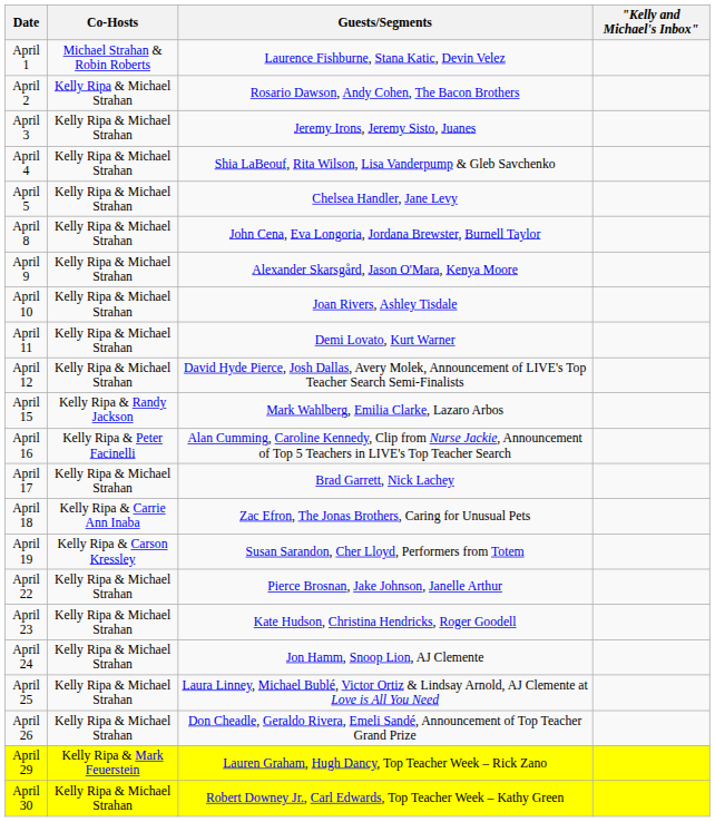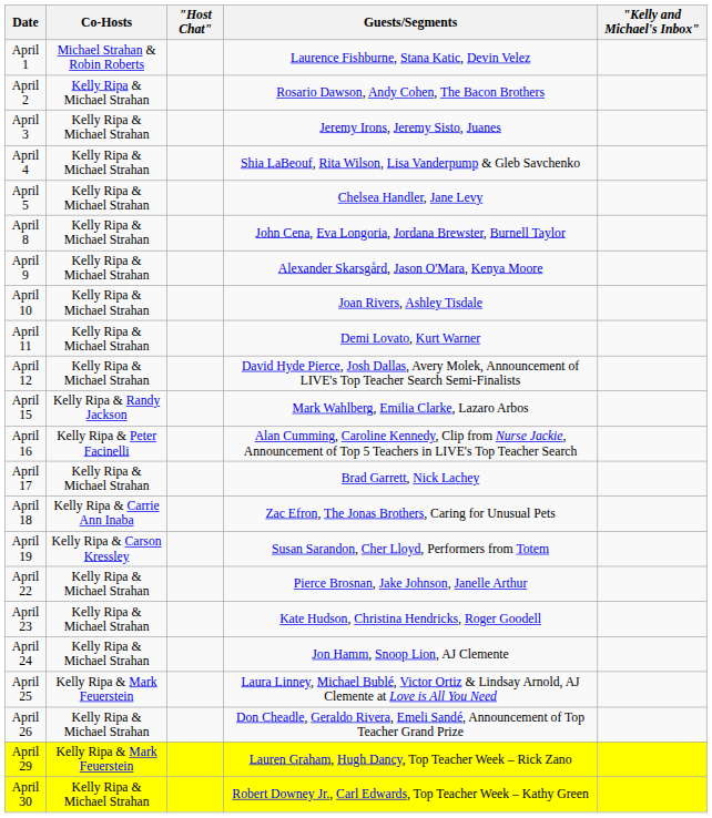 <table class="wikitable sortable" style="text-align:center;">
 <tr>
 <th>Date</th>
 <th>Co-Hosts</th>
+<th><em>"Host Chat"</em></th>
 <th>Guests/Segments</th>
 <th><em>"Kelly and Michael's Inbox"</em></th>
 </tr>
 <tr>
 <td>April 1</td>
 <td><a href='#'>Michael Strahan</a> & <a href='#'>Robin Roberts</a></td>
+<td></td>
 <td><a href='#'>Laurence Fishburne</a>, <a href='#'>Stana Katic</a>, <a href='#'>Devin Velez</a></td>
 <td></td>
 </tr>
 <tr>
 <td>April 2</td>
 <td><a href='#'>Kelly Ripa</a> & Michael Strahan</td>
+<td></td>
 <td><a href='#'>Rosario Dawson</a>, <a href='#'>Andy Cohen</a>, <a href='#'>The Bacon Brothers</a></td>
 <td></td>
 </tr>
 <tr>
 <td>April 3</td>
 <td>Kelly Ripa & Michael Strahan</td>
+<td></td>
 <td><a href='#'>Jeremy Irons</a>, <a href='#'>Jeremy Sisto</a>, <a href='#'>Juanes</a></td>
 <td></td>
 </tr>
 <tr>
 <td>April 4</td>
 <td>Kelly Ripa & Michael Strahan</td>
+<td></td>
 <td><a href='#'>Shia LaBeouf</a>, <a href='#'>Rita Wilson</a>, <a href='#'>Lisa Vanderpump</a> & Gleb Savchenko</td>
 <td></td>
 </tr>
 <tr>
 <td>April 5</td>
 <td>Kelly Ripa & Michael Strahan</td>
+<td></td>
 <td><a href='#'>Chelsea Handler</a>, <a href='#'>Jane Levy</a></td>
 <td></td>
 </tr>
 <tr>
 <td>April 8</td>
 <td>Kelly Ripa & Michael Strahan</td>
+<td></td>
 <td><a href='#'>John Cena</a>, <a href='#'>Eva Longoria</a>, <a href='#'>Jordana Brewster</a>, <a href='#'>Burnell Taylor</a></td>
 <td></td>
 </tr>
 <tr>
 <td>April 9</td>
 <td>Kelly Ripa & Michael Strahan</td>
+<td></td>
 <td><a href='#'>Alexander Skarsgård</a>, <a href='#'>Jason O'Mara</a>, <a href='#'>Kenya Moore</a></td>
 <td></td>
 </tr>
 <tr>
 <td>April 10</td>
 <td>Kelly Ripa & Michael Strahan</td>
+<td></td>
 <td><a href='#'>Joan Rivers</a>, <a href='#'>Ashley Tisdale</a></td>
 <td></td>
 </tr>
 <tr>
 <td>April 11</td>
 <td>Kelly Ripa & Michael Strahan</td>
+<td></td>
 <td><a href='#'>Demi Lovato</a>, <a href='#'>Kurt Warner</a></td>
 <td></td>
 </tr>
 <tr>
 <td>April 12</td>
 <td>Kelly Ripa & Michael Strahan</td>
+<td></td>
 <td><a href='#'>David Hyde Pierce</a>, <a href='#'>Josh Dallas</a>, Avery Molek, Announcement of LIVE's Top Teacher Search Semi-Finalists</td>
 <td></td>
 </tr>
 <tr>
 <td>April 15</td>
 <td>Kelly Ripa & <a href='#'>Randy Jackson</a></td>
+<td></td>
 <td><a href='#'>Mark Wahlberg</a>, <a href='#'>Emilia Clarke</a>, Lazaro Arbos</td>
 <td></td>
 </tr>
 <tr>
 <td>April 16</td>
 <td>Kelly Ripa & <a href='#'>Peter Facinelli</a></td>
+<td></td>
 <td><a href='#'>Alan Cumming</a>, <a href='#'>Caroline Kennedy</a>, Clip from <em><a href='#'>Nurse Jackie</a></em>, Announcement of Top 5 Teachers in LIVE's Top Teacher Search</td>
 <td></td>
 </tr>
 <tr>
 <td>April 17</td>
 <td>Kelly Ripa & Michael Strahan</td>
+<td></td>
 <td><a href='#'>Brad Garrett</a>, <a href='#'>Nick Lachey</a></td>
 <td></td>
 </tr>
 <tr>
 <td>April 18</td>
 <td>Kelly Ripa & <a href='#'>Carrie Ann Inaba</a></td>
+<td></td>
 <td><a href='#'>Zac Efron</a>, <a href='#'>The Jonas Brothers</a>, Caring for Unusual Pets</td>
 <td></td>
 </tr>
 <tr>
 <td>April 19</td>
 <td>Kelly Ripa & <a href='#'>Carson Kressley</a></td>
+<td></td>
 <td><a href='#'>Susan Sarandon</a>, <a href='#'>Cher Lloyd</a>, Performers from <a href='#'>Totem</a></td>
 <td></td>
 </tr>
 <tr>
 <td>April 22</td>
 <td>Kelly Ripa & Michael Strahan</td>
+<td></td>
 <td><a href='#'>Pierce Brosnan</a>, <a href='#'>Jake Johnson</a>, <a href='#'>Janelle Arthur</a></td>
 <td></td>
 </tr>
 <tr>
 <td>April 23</td>
 <td>Kelly Ripa & Michael Strahan</td>
+<td></td>
 <td><a href='#'>Kate Hudson</a>, <a href='#'>Christina Hendricks</a>, <a href='#'>Roger Goodell</a></td>
 <td></td>
 </tr>
 <tr>
 <td>April 24</td>
 <td>Kelly Ripa & Michael Strahan</td>
+<td></td>
 <td><a href='#'>Jon Hamm</a>, <a href='#'>Snoop Lion</a>, AJ Clemente</td>
 <td></td>
 </tr>
 <tr>
 <td>April 25</td>
-<td>Kelly Ripa & Michael Strahan</td>
+<td>Kelly Ripa & <a href='#'>Mark Feuerstein</a></td>
+<td></td>
 <td><a href='#'>Laura Linney</a>, <a href='#'>Michael Bublé</a>, <a href='#'>Victor Ortiz</a> & Lindsay Arnold, AJ Clemente at <em><a href='#'>Love is All You Need</a></em></td>
 <td></td>
 </tr>
 <tr>
 <td>April 26</td>
 <td>Kelly Ripa & Michael Strahan</td>
+<td></td>
 <td><a href='#'>Don Cheadle</a>, <a href='#'>Geraldo Rivera</a>, <a href='#'>Emeli Sandé</a>, Announcement of Top Teacher Grand Prize</td>
 <td></td>
 </tr>
 <tr style="background:yellow;">
 <td>April 29</td>
 <td>Kelly Ripa & <a href='#'>Mark Feuerstein</a></td>
+<td></td>
 <td><a href='#'>Lauren Graham</a>, <a href='#'>Hugh Dancy</a>, Top Teacher Week – Rick Zano</td>
 <td></td>
 </tr>
 <tr style="background:yellow;">
 <td>April 30</td>
 <td>Kelly Ripa & Michael Strahan</td>
+<td></td>
 <td><a href='#'>Robert Downey Jr.</a>, <a href='#'>Carl Edwards</a>, Top Teacher Week – Kathy Green</td>
 <td></td>
 </tr>
 </table>
